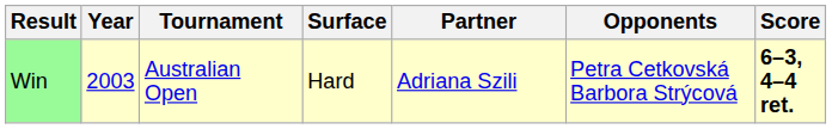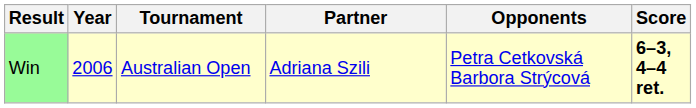 <table class="sortable wikitable">
 <tr>
 <th>Result</th>
 <th>Year</th>
 <th width=130>Tournament</th>
-<th>Surface</th>
 <th width=170>Partner</th>
 <th width=170>Opponents</th>
 <th class="unsortable">Score</th>
 </tr>
 <tr bgcolor=FFFFCC>
 <td bgcolor=98FB98>Win</td>
-<td><a href='#'>2003</a></td>
+<td><a href='#'>2006</a></td>
 <td><a href='#'>Australian Open</a></td>
-<td>Hard</td>
 <td> <a href='#'>Adriana Szili</a></td>
 <td> <a href='#'>Petra Cetkovská</a> <br>  <a href='#'>Barbora Strýcová</a></td>
 <td><strong>6–3, 4–4 ret.</strong></td>
 </tr>
 </table>
